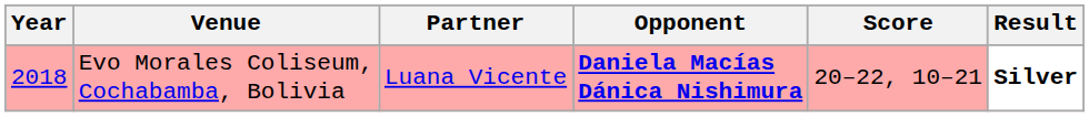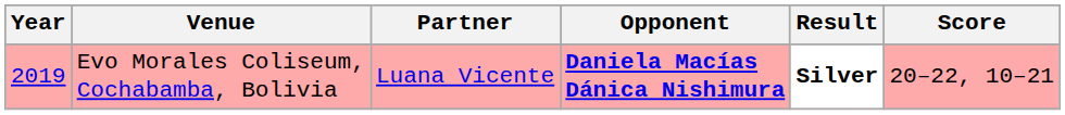 <table class="sortable wikitable" style="font-size: 90%;">
 <tr>
 <th>Year</th>
 <th>Venue</th>
 <th>Partner</th>
 <th>Opponent</th>
+<th>Result</th>
 <th>Score</th>
-<th>Result</th>
 </tr>
 <tr style="background:#FFAAAA">
-<td align="center"><a href='#'>2018</a></td>
+<td align="center"><a href='#'>2019</a></td>
 <td align="left">Evo Morales Coliseum,<br><a href='#'>Cochabamba</a>, Bolivia</td>
 <td align="left"> <a href='#'>Luana Vicente</a></td>
 <td align="left"><strong> <a href='#'>Daniela Macías</a><br> <a href='#'>Dánica Nishimura</a></strong></td>
+<td style="text-align:left; background:white"> <strong>Silver</strong></td>
 <td align="left">20–22, 10–21</td>
-<td style="text-align:left; background:white"> <strong>Silver</strong></td>
 </tr>
 </table>
